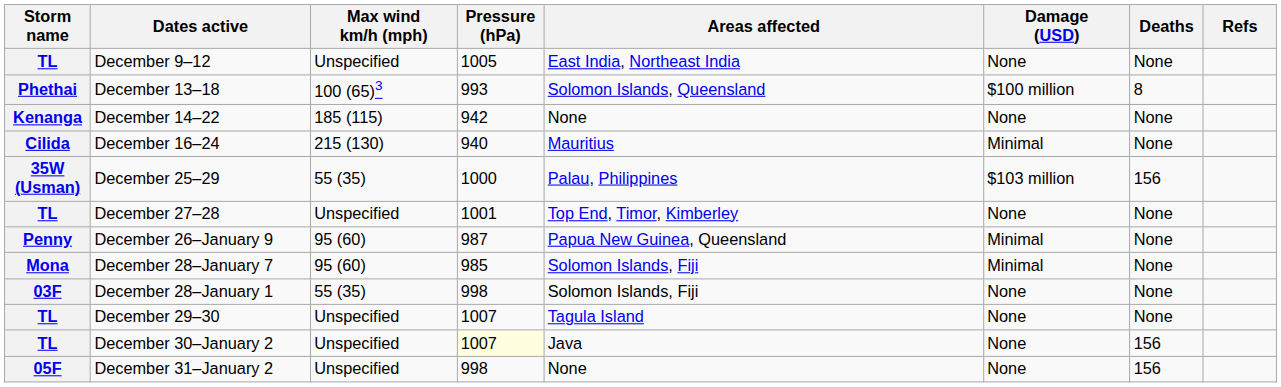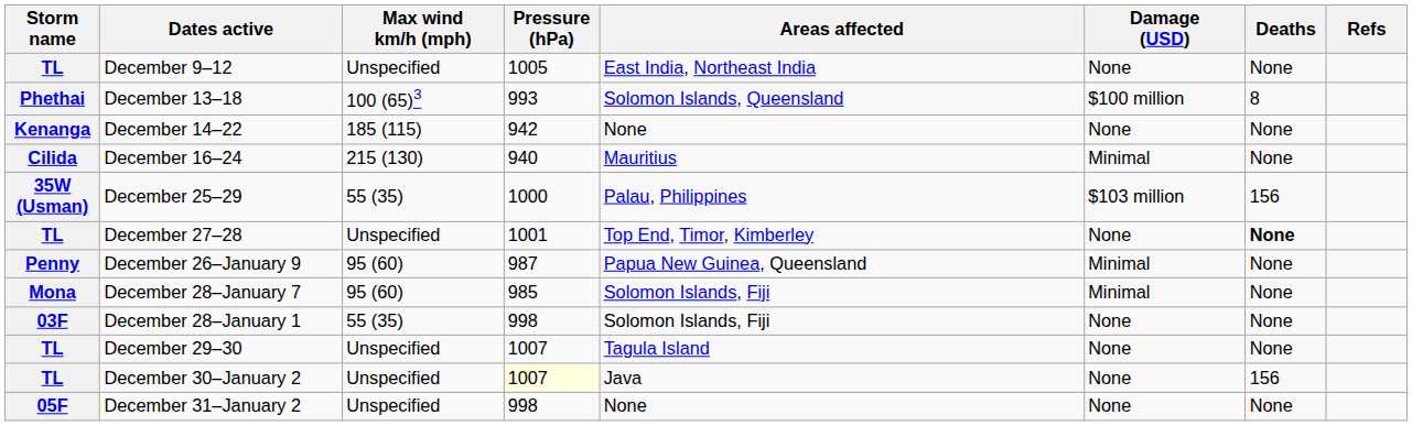 <table class="wikitable sortable">
 <tr>
 <th style="width:5%;">Storm name</th>
 <th style="width:15%;">Dates active</th>
 <th style="width:10%;">Max wind<br>km/h (mph)</th>
 <th style="width:5%;">Pressure<br>(hPa)</th>
 <th style="width:30%;">Areas affected</th>
 <th style="width:10%;">Damage<br>(<a href='#'>USD</a>)</th>
 <th style="width:5%;">Deaths</th>
 <th style="width:5%;">Refs</th>
 </tr>
 <tr>
 <th><a href='#'>TL</a></th>
 <td>December 9–12</td>
 <td>Unspecified</td>
 <td>1005</td>
 <td><a href='#'>East India</a>, <a href='#'>Northeast India</a></td>
 <td>None</td>
 <td>None</td>
 <td></td>
 </tr>
 <tr>
 <th><a href='#'>Phethai</a></th>
 <td>December 13–18</td>
 <td>100 (65)<a href='#'><sup>3</sup></a></td>
 <td>993</td>
 <td><a href='#'>Solomon Islands</a>, <a href='#'>Queensland</a></td>
 <td>$100 million</td>
 <td>8</td>
 <td></td>
 </tr>
 <tr>
 <th><a href='#'>Kenanga</a></th>
 <td>December 14–22</td>
 <td>185 (115)</td>
 <td>942</td>
 <td>None</td>
 <td>None</td>
 <td>None</td>
 <td></td>
 </tr>
 <tr>
 <th><a href='#'>Cilida</a></th>
 <td>December 16–24</td>
 <td>215 (130)</td>
 <td>940</td>
 <td><a href='#'>Mauritius</a></td>
 <td>Minimal</td>
 <td>None</td>
 <td></td>
 </tr>
 <tr>
 <th><a href='#'>35W (Usman)</a></th>
 <td>December 25–29</td>
 <td>55 (35)</td>
 <td>1000</td>
 <td><a href='#'>Palau</a>, <a href='#'>Philippines</a></td>
 <td>$103 million</td>
 <td>156</td>
 <td></td>
 </tr>
 <tr>
 <th><a href='#'>TL</a></th>
 <td>December 27–28</td>
 <td>Unspecified</td>
 <td>1001</td>
 <td><a href='#'>Top End</a>, <a href='#'>Timor</a>, <a href='#'>Kimberley</a></td>
 <td>None</td>
-<td>None</td>
+<td><strong>None</strong></td>
 <td></td>
 </tr>
 <tr>
 <th><a href='#'>Penny</a></th>
 <td>December 26–January 9</td>
 <td>95 (60)</td>
 <td>987</td>
 <td><a href='#'>Papua New Guinea</a>, Queensland</td>
 <td>Minimal</td>
 <td>None</td>
 <td></td>
 </tr>
 <tr>
 <th><a href='#'>Mona</a></th>
 <td>December 28–January 7</td>
 <td>95 (60)</td>
 <td>985</td>
 <td><a href='#'>Solomon Islands</a>, <a href='#'>Fiji</a></td>
 <td>Minimal</td>
 <td>None</td>
 <td></td>
 </tr>
 <tr>
 <th><a href='#'>03F</a></th>
 <td>December 28–January 1</td>
 <td>55 (35)</td>
 <td>998</td>
 <td>Solomon Islands, Fiji</td>
 <td>None</td>
 <td>None</td>
 <td></td>
 </tr>
 <tr>
 <th><a href='#'>TL</a></th>
 <td>December 29–30</td>
 <td>Unspecified</td>
 <td>1007</td>
 <td><a href='#'>Tagula Island</a></td>
 <td>None</td>
 <td>None</td>
 <td></td>
 </tr>
 <tr>
 <th><a href='#'>TL</a></th>
 <td>December 30–January 2</td>
 <td>Unspecified</td>
 <td style="background: lightyellow;">1007</td>
 <td>Java</td>
 <td>None</td>
 <td>156</td>
 <td></td>
 </tr>
 <tr>
 <th><a href='#'>05F</a></th>
 <td>December 31–January 2</td>
 <td>Unspecified</td>
 <td>998</td>
 <td>None</td>
 <td>None</td>
-<td>156</td>
+<td>None</td>
 <td></td>
 </tr>
 </table>
